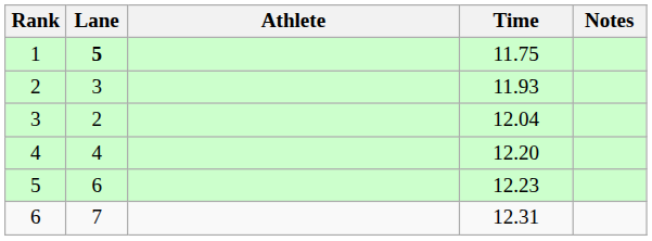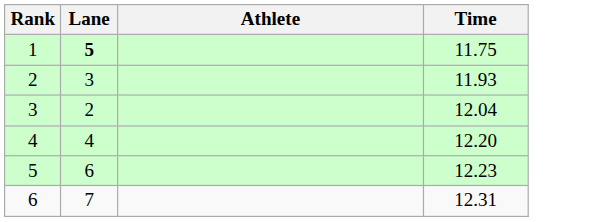 <table class="wikitable sortable" style="text-align:center">
 <tr>
 <th width=40>Rank</th>
 <th width=40>Lane</th>
 <th width=250>Athlete</th>
 <th width=80>Time</th>
-<th width=50>Notes</th>
 </tr>
 <tr bgcolor=ccffcc>
 <td>1</td>
 <td><strong>5</strong></td>
 <td align=left></td>
 <td>11.75</td>
-<td></td>
 </tr>
 <tr bgcolor=ccffcc>
 <td>2</td>
 <td>3</td>
 <td align=left></td>
 <td>11.93</td>
-<td></td>
 </tr>
 <tr bgcolor=ccffcc>
 <td>3</td>
 <td>2</td>
 <td align=left></td>
 <td>12.04</td>
-<td></td>
 </tr>
 <tr bgcolor=ccffcc>
 <td>4</td>
 <td>4</td>
 <td align=left></td>
 <td>12.20</td>
-<td></td>
 </tr>
 <tr bgcolor=ccffcc>
 <td>5</td>
 <td>6</td>
 <td align=left></td>
 <td>12.23</td>
-<td></td>
 </tr>
 <tr>
 <td>6</td>
 <td>7</td>
 <td align=left></td>
 <td>12.31</td>
-<td></td>
 </tr>
 </table>
